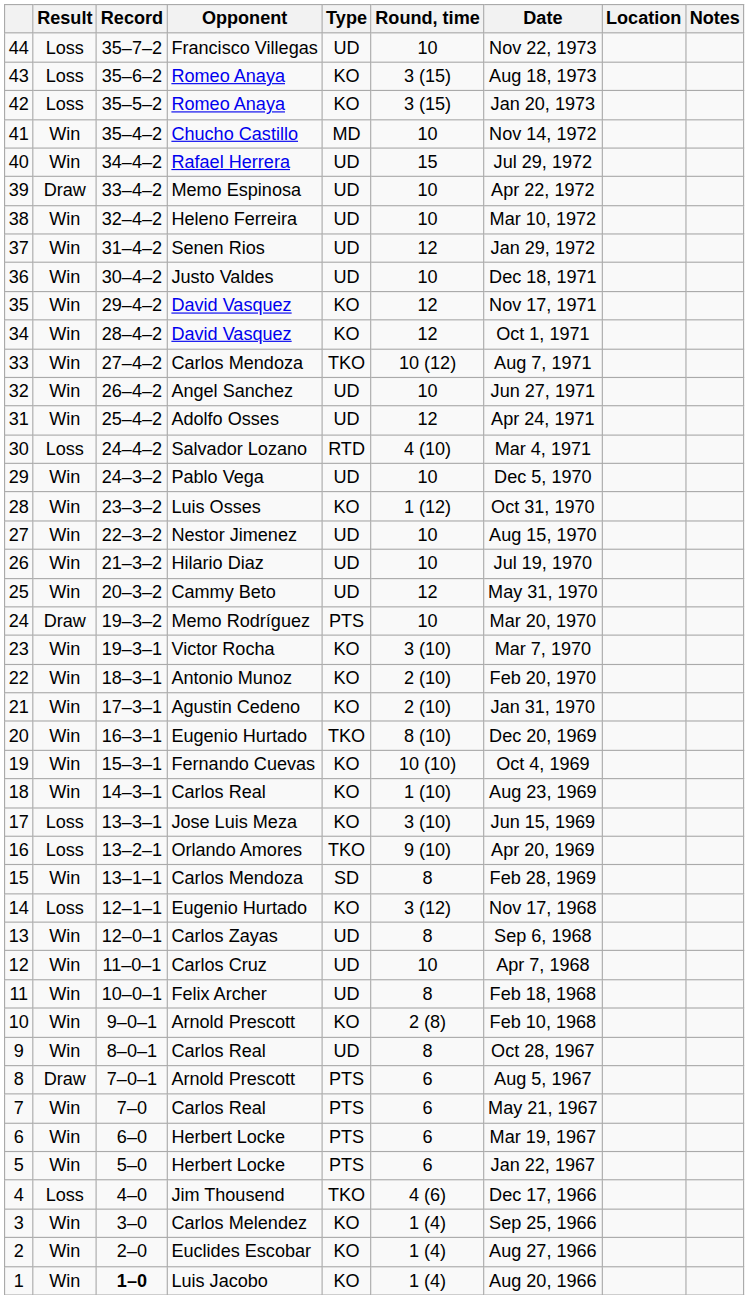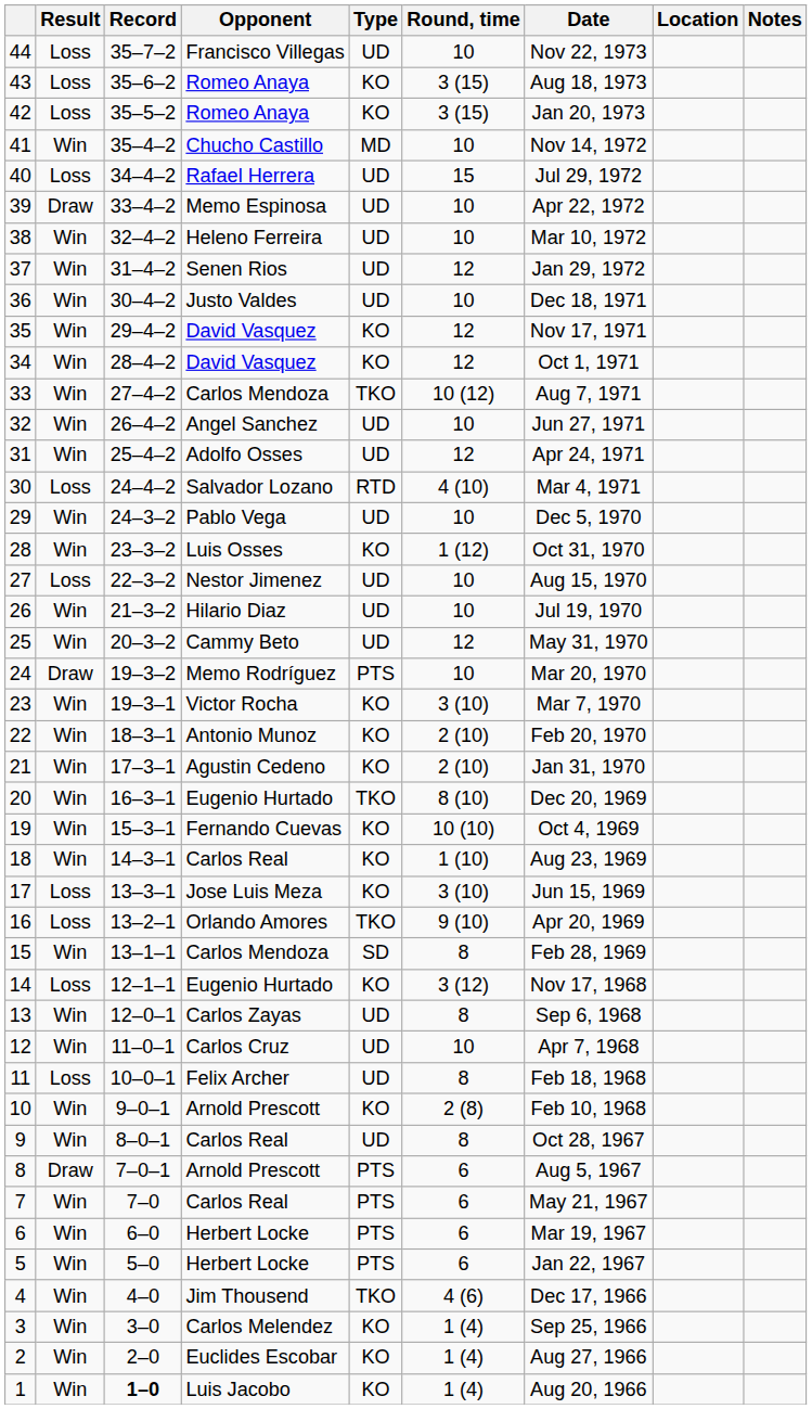 <table class=wikitable style=text-align:center>
 <tr>
 <th></th>
 <th>Result</th>
 <th>Record</th>
 <th>Opponent</th>
 <th>Type</th>
 <th>Round, time</th>
 <th>Date</th>
 <th>Location</th>
 <th>Notes</th>
 </tr>
 <tr>
 <td>44</td>
 <td>Loss</td>
 <td>35–7–2</td>
 <td align=left>Francisco Villegas</td>
 <td>UD</td>
 <td>10</td>
 <td>Nov 22, 1973</td>
 <td align=left></td>
 <td align=left></td>
 </tr>
 <tr>
 <td>43</td>
 <td>Loss</td>
 <td>35–6–2</td>
 <td align=left><a href='#'>Romeo Anaya</a></td>
 <td>KO</td>
 <td>3 (15)</td>
 <td>Aug 18, 1973</td>
 <td align=left></td>
 <td align=left></td>
 </tr>
 <tr>
 <td>42</td>
 <td>Loss</td>
 <td>35–5–2</td>
 <td align=left><a href='#'>Romeo Anaya</a></td>
 <td>KO</td>
 <td>3 (15)</td>
 <td>Jan 20, 1973</td>
 <td align=left></td>
 <td align=left></td>
 </tr>
 <tr>
 <td>41</td>
 <td>Win</td>
 <td>35–4–2</td>
 <td align=left><a href='#'>Chucho Castillo</a></td>
 <td>MD</td>
 <td>10</td>
 <td>Nov 14, 1972</td>
 <td align=left></td>
 <td align=left></td>
 </tr>
 <tr>
 <td>40</td>
-<td>Win</td>
+<td>Loss</td>
 <td>34–4–2</td>
 <td align=left><a href='#'>Rafael Herrera</a></td>
 <td>UD</td>
 <td>15</td>
 <td>Jul 29, 1972</td>
 <td align=left></td>
 <td align=left></td>
 </tr>
 <tr>
 <td>39</td>
 <td>Draw</td>
 <td>33–4–2</td>
 <td align=left>Memo Espinosa</td>
 <td>UD</td>
 <td>10</td>
 <td>Apr 22, 1972</td>
 <td align=left></td>
 <td align=left></td>
 </tr>
 <tr>
 <td>38</td>
 <td>Win</td>
 <td>32–4–2</td>
 <td align=left>Heleno Ferreira</td>
 <td>UD</td>
 <td>10</td>
 <td>Mar 10, 1972</td>
 <td align=left></td>
 <td align=left></td>
 </tr>
 <tr>
 <td>37</td>
 <td>Win</td>
 <td>31–4–2</td>
 <td align=left>Senen Rios</td>
 <td>UD</td>
 <td>12</td>
 <td>Jan 29, 1972</td>
 <td align=left></td>
 <td align=left></td>
 </tr>
 <tr>
 <td>36</td>
 <td>Win</td>
 <td>30–4–2</td>
 <td align=left>Justo Valdes</td>
 <td>UD</td>
 <td>10</td>
 <td>Dec 18, 1971</td>
 <td align=left></td>
 <td align=left></td>
 </tr>
 <tr>
 <td>35</td>
 <td>Win</td>
 <td>29–4–2</td>
 <td align=left><a href='#'>David Vasquez</a></td>
 <td>KO</td>
 <td>12</td>
 <td>Nov 17, 1971</td>
 <td align=left></td>
 <td align=left></td>
 </tr>
 <tr>
 <td>34</td>
 <td>Win</td>
 <td>28–4–2</td>
 <td align=left><a href='#'>David Vasquez</a></td>
 <td>KO</td>
 <td>12</td>
 <td>Oct 1, 1971</td>
 <td align=left></td>
 <td align=left></td>
 </tr>
 <tr>
 <td>33</td>
 <td>Win</td>
 <td>27–4–2</td>
 <td align=left>Carlos Mendoza</td>
 <td>TKO</td>
 <td>10 (12)</td>
 <td>Aug 7, 1971</td>
 <td align=left></td>
 <td align=left></td>
 </tr>
 <tr>
 <td>32</td>
 <td>Win</td>
 <td>26–4–2</td>
 <td align=left>Angel Sanchez</td>
 <td>UD</td>
 <td>10</td>
 <td>Jun 27, 1971</td>
 <td align=left></td>
 <td align=left></td>
 </tr>
 <tr>
 <td>31</td>
 <td>Win</td>
 <td>25–4–2</td>
 <td align=left>Adolfo Osses</td>
 <td>UD</td>
 <td>12</td>
 <td>Apr 24, 1971</td>
 <td align=left></td>
 <td align=left></td>
 </tr>
 <tr>
 <td>30</td>
 <td>Loss</td>
 <td>24–4–2</td>
 <td align=left>Salvador Lozano</td>
 <td>RTD</td>
 <td>4 (10)</td>
 <td>Mar 4, 1971</td>
 <td align=left></td>
 <td align=left></td>
 </tr>
 <tr>
 <td>29</td>
 <td>Win</td>
 <td>24–3–2</td>
 <td align=left>Pablo Vega</td>
 <td>UD</td>
 <td>10</td>
 <td>Dec 5, 1970</td>
 <td align=left></td>
 <td align=left></td>
 </tr>
 <tr>
 <td>28</td>
 <td>Win</td>
 <td>23–3–2</td>
 <td align=left>Luis Osses</td>
 <td>KO</td>
 <td>1 (12)</td>
 <td>Oct 31, 1970</td>
 <td align=left></td>
 <td align=left></td>
 </tr>
 <tr>
 <td>27</td>
-<td>Win</td>
+<td>Loss</td>
 <td>22–3–2</td>
 <td align=left>Nestor Jimenez</td>
 <td>UD</td>
 <td>10</td>
 <td>Aug 15, 1970</td>
 <td align=left></td>
 <td align=left></td>
 </tr>
 <tr>
 <td>26</td>
 <td>Win</td>
 <td>21–3–2</td>
 <td align=left>Hilario Diaz</td>
 <td>UD</td>
 <td>10</td>
 <td>Jul 19, 1970</td>
 <td align=left></td>
 <td align=left></td>
 </tr>
 <tr>
 <td>25</td>
 <td>Win</td>
 <td>20–3–2</td>
 <td align=left>Cammy Beto</td>
 <td>UD</td>
 <td>12</td>
 <td>May 31, 1970</td>
 <td align=left></td>
 <td align=left></td>
 </tr>
 <tr>
 <td>24</td>
 <td>Draw</td>
 <td>19–3–2</td>
 <td align=left>Memo Rodríguez</td>
 <td>PTS</td>
 <td>10</td>
 <td>Mar 20, 1970</td>
 <td align=left></td>
 <td align=left></td>
 </tr>
 <tr>
 <td>23</td>
 <td>Win</td>
 <td>19–3–1</td>
 <td align=left>Victor Rocha</td>
 <td>KO</td>
 <td>3 (10)</td>
 <td>Mar 7, 1970</td>
 <td align=left></td>
 <td align=left></td>
 </tr>
 <tr>
 <td>22</td>
 <td>Win</td>
 <td>18–3–1</td>
 <td align=left>Antonio Munoz</td>
 <td>KO</td>
 <td>2 (10)</td>
 <td>Feb 20, 1970</td>
 <td align=left></td>
 <td align=left></td>
 </tr>
 <tr>
 <td>21</td>
 <td>Win</td>
 <td>17–3–1</td>
 <td align=left>Agustin Cedeno</td>
 <td>KO</td>
 <td>2 (10)</td>
 <td>Jan 31, 1970</td>
 <td align=left></td>
 <td align=left></td>
 </tr>
 <tr>
 <td>20</td>
 <td>Win</td>
 <td>16–3–1</td>
 <td align=left>Eugenio Hurtado</td>
 <td>TKO</td>
 <td>8 (10)</td>
 <td>Dec 20, 1969</td>
 <td align=left></td>
 <td align=left></td>
 </tr>
 <tr>
 <td>19</td>
 <td>Win</td>
 <td>15–3–1</td>
 <td align=left>Fernando Cuevas</td>
 <td>KO</td>
 <td>10 (10)</td>
 <td>Oct 4, 1969</td>
 <td align=left></td>
 <td align=left></td>
 </tr>
 <tr>
 <td>18</td>
 <td>Win</td>
 <td>14–3–1</td>
 <td align=left>Carlos Real</td>
 <td>KO</td>
 <td>1 (10)</td>
 <td>Aug 23, 1969</td>
 <td align=left></td>
 <td align=left></td>
 </tr>
 <tr>
 <td>17</td>
 <td>Loss</td>
 <td>13–3–1</td>
 <td align=left>Jose Luis Meza</td>
 <td>KO</td>
 <td>3 (10)</td>
 <td>Jun 15, 1969</td>
 <td align=left></td>
 <td align=left></td>
 </tr>
 <tr>
 <td>16</td>
 <td>Loss</td>
 <td>13–2–1</td>
 <td align=left>Orlando Amores</td>
 <td>TKO</td>
 <td>9 (10)</td>
 <td>Apr 20, 1969</td>
 <td align=left></td>
 <td align=left></td>
 </tr>
 <tr>
 <td>15</td>
 <td>Win</td>
 <td>13–1–1</td>
 <td align=left>Carlos Mendoza</td>
 <td>SD</td>
 <td>8</td>
 <td>Feb 28, 1969</td>
 <td align=left></td>
 <td align=left></td>
 </tr>
 <tr>
 <td>14</td>
 <td>Loss</td>
 <td>12–1–1</td>
 <td align=left>Eugenio Hurtado</td>
 <td>KO</td>
 <td>3 (12)</td>
 <td>Nov 17, 1968</td>
 <td align=left></td>
 <td align=left></td>
 </tr>
 <tr>
 <td>13</td>
 <td>Win</td>
 <td>12–0–1</td>
 <td align=left>Carlos Zayas</td>
 <td>UD</td>
 <td>8</td>
 <td>Sep 6, 1968</td>
 <td align=left></td>
 <td align=left></td>
 </tr>
 <tr>
 <td>12</td>
 <td>Win</td>
 <td>11–0–1</td>
 <td align=left>Carlos Cruz</td>
 <td>UD</td>
 <td>10</td>
 <td>Apr 7, 1968</td>
 <td align=left></td>
 <td align=left></td>
 </tr>
 <tr>
 <td>11</td>
-<td>Win</td>
+<td>Loss</td>
 <td>10–0–1</td>
 <td align=left>Felix Archer</td>
 <td>UD</td>
 <td>8</td>
 <td>Feb 18, 1968</td>
 <td align=left></td>
 <td align=left></td>
 </tr>
 <tr>
 <td>10</td>
 <td>Win</td>
 <td>9–0–1</td>
 <td align=left>Arnold Prescott</td>
 <td>KO</td>
 <td>2 (8)</td>
 <td>Feb 10, 1968</td>
 <td align=left></td>
 <td align=left></td>
 </tr>
 <tr>
 <td>9</td>
 <td>Win</td>
 <td>8–0–1</td>
 <td align=left>Carlos Real</td>
 <td>UD</td>
 <td>8</td>
 <td>Oct 28, 1967</td>
 <td align=left></td>
 <td align=left></td>
 </tr>
 <tr>
 <td>8</td>
 <td>Draw</td>
 <td>7–0–1</td>
 <td align=left>Arnold Prescott</td>
 <td>PTS</td>
 <td>6</td>
 <td>Aug 5, 1967</td>
 <td align=left></td>
 <td align=left></td>
 </tr>
 <tr>
 <td>7</td>
 <td>Win</td>
 <td>7–0</td>
 <td align=left>Carlos Real</td>
 <td>PTS</td>
 <td>6</td>
 <td>May 21, 1967</td>
 <td align=left></td>
 <td align=left></td>
 </tr>
 <tr>
 <td>6</td>
 <td>Win</td>
 <td>6–0</td>
 <td align=left>Herbert Locke</td>
 <td>PTS</td>
 <td>6</td>
 <td>Mar 19, 1967</td>
 <td align=left></td>
 <td align=left></td>
 </tr>
 <tr>
 <td>5</td>
 <td>Win</td>
 <td>5–0</td>
 <td align=left>Herbert Locke</td>
 <td>PTS</td>
 <td>6</td>
 <td>Jan 22, 1967</td>
 <td align=left></td>
 <td align=left></td>
 </tr>
 <tr>
 <td>4</td>
-<td>Loss</td>
+<td>Win</td>
 <td>4–0</td>
 <td align=left>Jim Thousend</td>
 <td>TKO</td>
 <td>4 (6)</td>
 <td>Dec 17, 1966</td>
 <td align=left></td>
 <td align=left></td>
 </tr>
 <tr>
 <td>3</td>
 <td>Win</td>
 <td>3–0</td>
 <td align=left>Carlos Melendez</td>
 <td>KO</td>
 <td>1 (4)</td>
 <td>Sep 25, 1966</td>
 <td align=left></td>
 <td align=left></td>
 </tr>
 <tr>
 <td>2</td>
 <td>Win</td>
 <td>2–0</td>
 <td align=left>Euclides Escobar</td>
 <td>KO</td>
 <td>1 (4)</td>
 <td>Aug 27, 1966</td>
 <td align=left></td>
 <td align=left></td>
 </tr>
 <tr>
 <td>1</td>
 <td>Win</td>
 <td><strong>1–0</strong></td>
 <td align=left>Luis Jacobo</td>
 <td>KO</td>
 <td>1 (4)</td>
 <td>Aug 20, 1966</td>
 <td align=left></td>
 <td align=left></td>
 </tr>
 </table>
